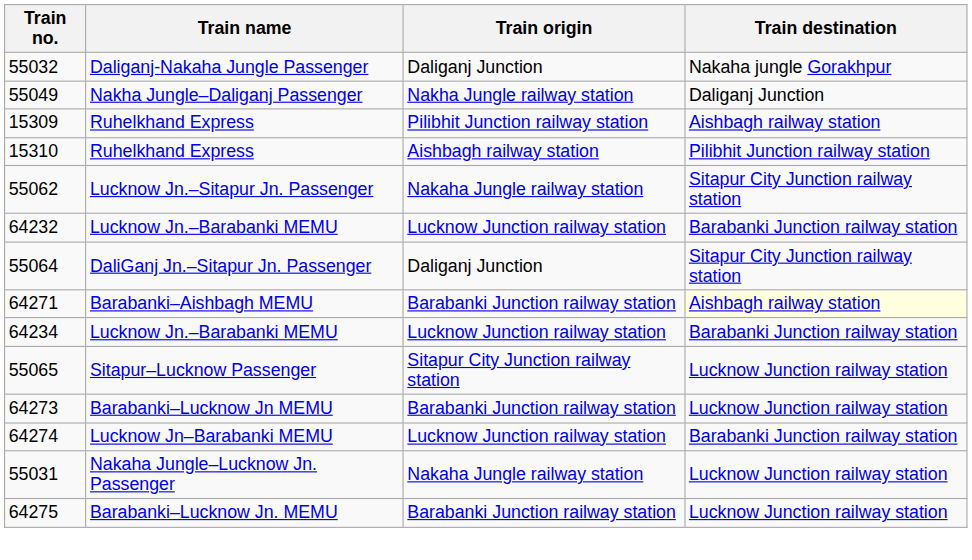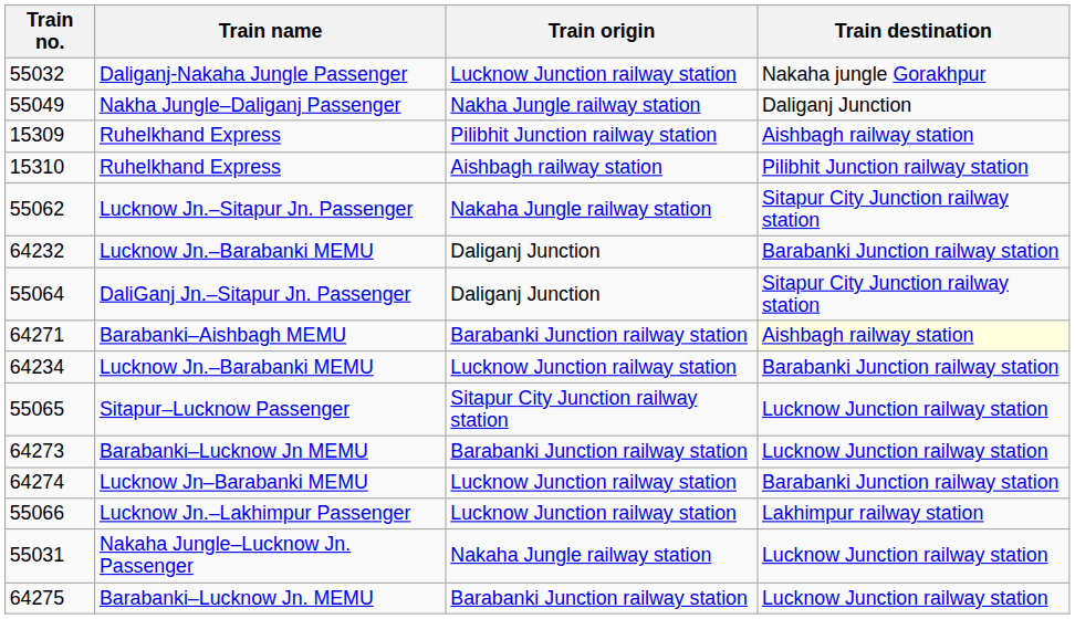 <table class="wikitable sortable">
 <tr>
 <th>Train no.</th>
 <th>Train name</th>
 <th>Train origin</th>
 <th>Train destination</th>
 </tr>
 <tr>
 <td align="left">55032</td>
 <td align="left"><a href='#'>Daliganj-Nakaha Jungle Passenger</a></td>
-<td align="left">Daliganj Junction</td>
+<td align="left"><a href='#'>Lucknow Junction railway station</a></td>
 <td align="left">Nakaha jungle <a href='#'>Gorakhpur</a></td>
 </tr>
 <tr>
 <td align="left">55049</td>
 <td align="left"><a href='#'>Nakha Jungle–Daliganj Passenger</a></td>
 <td align="left"><a href='#'>Nakha Jungle railway station</a></td>
 <td align="left">Daliganj Junction</td>
 </tr>
 <tr>
 <td align="left">15309</td>
 <td align="left"><a href='#'>Ruhelkhand Express</a></td>
 <td align="left"><a href='#'>Pilibhit Junction railway station</a></td>
 <td align="left"><a href='#'>Aishbagh railway station</a></td>
 </tr>
 <tr>
 <td align="left">15310</td>
 <td align="left"><a href='#'>Ruhelkhand Express</a></td>
 <td align="left"><a href='#'>Aishbagh railway station</a></td>
 <td align="left"><a href='#'>Pilibhit Junction railway station</a></td>
 </tr>
 <tr>
 <td align="left">55062</td>
 <td align="left"><a href='#'>Lucknow Jn.–Sitapur Jn. Passenger</a></td>
 <td align="left"><a href='#'>Nakaha Jungle railway station</a></td>
 <td align="left"><a href='#'>Sitapur City Junction railway station</a></td>
 </tr>
 <tr>
 <td align="left">64232</td>
 <td align="left"><a href='#'>Lucknow Jn.–Barabanki MEMU</a></td>
-<td align="left"><a href='#'>Lucknow Junction railway station</a></td>
+<td align="left">Daliganj Junction</td>
 <td align="left"><a href='#'>Barabanki Junction railway station</a></td>
 </tr>
 <tr>
 <td align="left">55064</td>
 <td align="left"><a href='#'>DaliGanj Jn.–Sitapur Jn. Passenger</a></td>
 <td align="left">Daliganj Junction</td>
 <td align="left"><a href='#'>Sitapur City Junction railway station</a></td>
 </tr>
 <tr>
 <td align="left">64271</td>
 <td align="left"><a href='#'>Barabanki–Aishbagh MEMU</a></td>
 <td align="left"><a href='#'>Barabanki Junction railway station</a></td>
 <td align="left" style="background: lightyellow;"><a href='#'>Aishbagh railway station</a></td>
 </tr>
 <tr>
 <td align="left">64234</td>
 <td align="left"><a href='#'>Lucknow Jn.–Barabanki MEMU</a></td>
 <td align="left"><a href='#'>Lucknow Junction railway station</a></td>
 <td align="left"><a href='#'>Barabanki Junction railway station</a></td>
 </tr>
 <tr>
 <td align="left">55065</td>
 <td align="left"><a href='#'>Sitapur–Lucknow Passenger</a></td>
 <td align="left"><a href='#'>Sitapur City Junction railway station</a></td>
 <td align="left"><a href='#'>Lucknow Junction railway station</a></td>
 </tr>
 <tr>
 <td align="left">64273</td>
 <td align="left"><a href='#'>Barabanki–Lucknow Jn MEMU</a></td>
 <td align="left"><a href='#'>Barabanki Junction railway station</a></td>
 <td align="left"><a href='#'>Lucknow Junction railway station</a></td>
 </tr>
 <tr>
 <td align="left">64274</td>
 <td align="left"><a href='#'>Lucknow Jn–Barabanki MEMU</a></td>
 <td align="left"><a href='#'>Lucknow Junction railway station</a></td>
 <td align="left"><a href='#'>Barabanki Junction railway station</a></td>
 </tr>
 <tr>
+<td align="left">55066</td>
+<td align="left"><a href='#'>Lucknow Jn.–Lakhimpur Passenger</a></td>
+<td align="left"><a href='#'>Lucknow Junction railway station</a></td>
+<td align="left"><a href='#'>Lakhimpur railway station</a></td>
+</tr>
+<tr>
 <td align="left">55031</td>
 <td align="left"><a href='#'>Nakaha Jungle–Lucknow Jn. Passenger</a></td>
 <td align="left"><a href='#'>Nakaha Jungle railway station</a></td>
 <td align="left"><a href='#'>Lucknow Junction railway station</a></td>
 </tr>
 <tr>
 <td align="left">64275</td>
 <td align="left"><a href='#'>Barabanki–Lucknow Jn. MEMU</a></td>
 <td align="left"><a href='#'>Barabanki Junction railway station</a></td>
 <td align="left"><a href='#'>Lucknow Junction railway station</a></td>
 </tr>
 </table>
